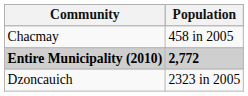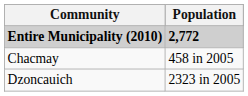 <table class="wikitable">
 <tr style="background:#111111; color:#111111;">
 <th><strong>Community</strong></th>
 <th><strong>Population</strong></th>
-</tr>
-<tr>
-<td>Chacmay</td>
-<td>458 in 2005</td>
 </tr>
 <tr style="background:#CFCFCF;">
 <td><strong>Entire Municipality (2010)</strong></td>
 <td><strong>2,772</strong></td>
 </tr>
 <tr>
+<td>Chacmay</td>
+<td>458 in 2005</td>
+</tr>
+<tr>
 <td>Dzoncauich</td>
 <td>2323 in 2005</td>
 </tr>
 </table>
